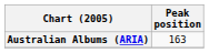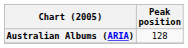 <table class="wikitable plainrowheaders" style="text-align:center">
 <tr>
 <th scope="col">Chart (2005)</th>
 <th scope="col">Peak<br>position</th>
 </tr>
 <tr>
 <th scope="row">Australian Albums (<a href='#'>ARIA</a>)</th>
-<td align="center">163</td>
+<td align="center">128</td>
 </tr>
 <tr>
 </tr>
 </table>
